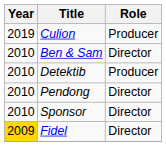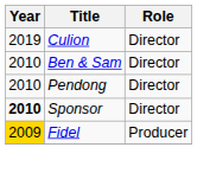 <table class="wikitable">
 <tr>
 <th>Year</th>
 <th>Title</th>
 <th>Role</th>
 </tr>
 <tr>
 <td>2019</td>
 <td><em><a href='#'>Culion</a></em></td>
-<td>Producer</td>
+<td>Director</td>
 </tr>
 <tr>
 <td>2010</td>
 <td><em><a href='#'>Ben & Sam</a></em></td>
 <td>Director</td>
 </tr>
 <tr>
 <td>2010</td>
-<td><em>Detektib</em></td>
-<td>Producer</td>
-</tr>
-<tr>
-<td>2010</td>
 <td><em>Pendong</em></td>
 <td>Director</td>
 </tr>
 <tr>
-<td>2010</td>
+<td><strong>2010</strong></td>
 <td><em>Sponsor</em></td>
 <td>Director</td>
 </tr>
 <tr>
 <td style="background: gold;">2009</td>
 <td><em><a href='#'>Fidel</a></em></td>
-<td>Director</td>
+<td>Producer</td>
 </tr>
 <tr>
 </tr>
 </table>
